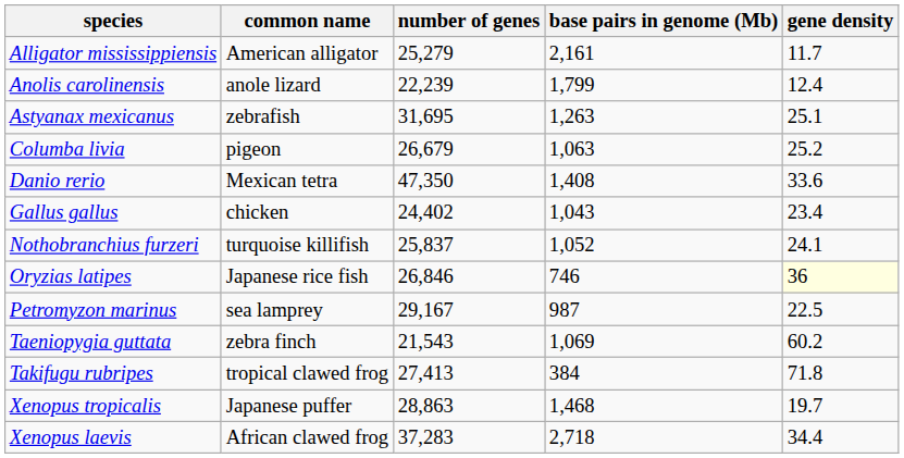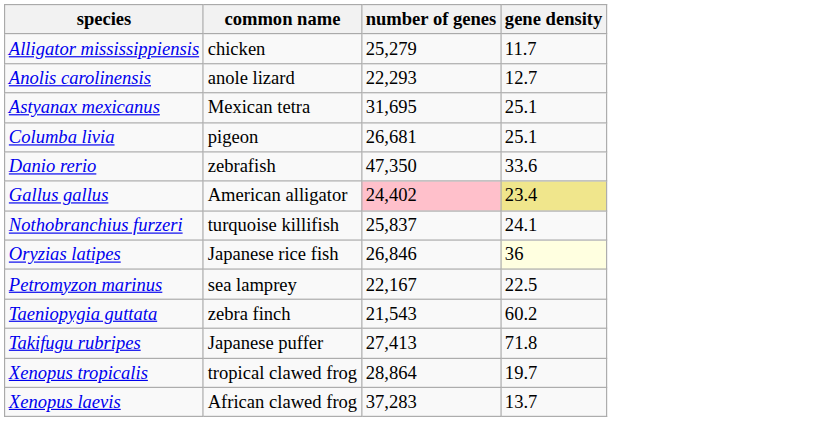 <table class="wikitable">
 <tr>
 <th>species</th>
 <th>common name</th>
 <th>number of genes</th>
-<th>base pairs in genome (Mb)</th>
 <th>gene density</th>
 </tr>
 <tr>
 <td><em><a href='#'>Alligator mississippiensis</a></em></td>
-<td>American alligator</td>
+<td>chicken</td>
 <td>25,279</td>
-<td>2,161</td>
 <td>11.7</td>
 </tr>
 <tr>
 <td><em><a href='#'>Anolis carolinensis</a></em></td>
 <td>anole lizard</td>
-<td>22,239</td>
-<td>1,799</td>
-<td>12.4</td>
+<td>22,293</td>
+<td>12.7</td>
 </tr>
 <tr>
 <td><em><a href='#'>Astyanax mexicanus</a></em></td>
-<td>zebrafish</td>
+<td>Mexican tetra</td>
 <td>31,695</td>
-<td>1,263</td>
 <td>25.1</td>
 </tr>
 <tr>
 <td><em><a href='#'>Columba livia</a></em></td>
 <td>pigeon</td>
-<td>26,679</td>
-<td>1,063</td>
-<td>25.2</td>
+<td>26,681</td>
+<td>25.1</td>
 </tr>
 <tr>
 <td><em><a href='#'>Danio rerio</a></em></td>
-<td>Mexican tetra</td>
+<td>zebrafish</td>
 <td>47,350</td>
-<td>1,408</td>
 <td>33.6</td>
 </tr>
 <tr>
 <td><em><a href='#'>Gallus gallus</a></em></td>
-<td>chicken</td>
-<td>24,402</td>
-<td>1,043</td>
-<td>23.4</td>
+<td>American alligator</td>
+<td style="background: pink;">24,402</td>
+<td style="background: khaki;">23.4</td>
 </tr>
 <tr>
 <td><em><a href='#'>Nothobranchius furzeri</a></em></td>
 <td>turquoise killifish</td>
 <td>25,837</td>
-<td>1,052</td>
 <td>24.1</td>
 </tr>
 <tr>
 <td><em><a href='#'>Oryzias latipes</a></em></td>
 <td>Japanese rice fish</td>
 <td>26,846</td>
-<td>746</td>
 <td style="background: lightyellow;">36</td>
 </tr>
 <tr>
 <td><a href='#'><em>Petromyzon marinus</em></a></td>
 <td>sea lamprey</td>
-<td>29,167</td>
-<td>987</td>
+<td>22,167</td>
 <td>22.5</td>
 </tr>
 <tr>
 <td><a href='#'><em>Taeniopygia guttata</em></a></td>
 <td>zebra finch</td>
 <td>21,543</td>
-<td>1,069</td>
 <td>60.2</td>
 </tr>
 <tr>
 <td><em><a href='#'>Takifugu rubripes</a></em></td>
-<td>tropical clawed frog</td>
+<td>Japanese puffer</td>
 <td>27,413</td>
-<td>384</td>
 <td>71.8</td>
 </tr>
 <tr>
 <td><em><a href='#'>Xenopus tropicalis</a></em></td>
-<td>Japanese puffer</td>
-<td>28,863</td>
-<td>1,468</td>
+<td>tropical clawed frog</td>
+<td>28,864</td>
 <td>19.7</td>
 </tr>
 <tr>
 <td><em><a href='#'>Xenopus laevis</a></em></td>
 <td>African clawed frog</td>
 <td>37,283</td>
-<td>2,718</td>
-<td>34.4</td>
+<td>13.7</td>
 </tr>
 </table>
